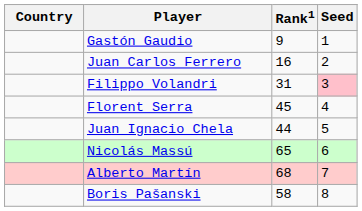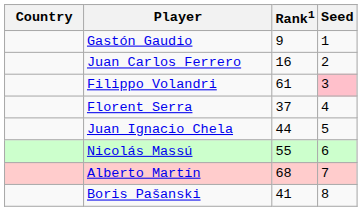 <table class="sortable wikitable">
 <tr>
 <th width="70">Country</th>
 <th width="175">Player</th>
 <th>Rank<sup>1</sup></th>
 <th>Seed</th>
 </tr>
 <tr>
 <td></td>
 <td><a href='#'>Gastón Gaudio</a></td>
 <td>9</td>
 <td>1</td>
 </tr>
 <tr>
 <td></td>
 <td><a href='#'>Juan Carlos Ferrero</a></td>
 <td>16</td>
 <td>2</td>
 </tr>
 <tr>
 <td></td>
 <td><a href='#'>Filippo Volandri</a></td>
-<td>31</td>
+<td>61</td>
 <td style="background: pink;">3</td>
 </tr>
 <tr>
 <td></td>
 <td><a href='#'>Florent Serra</a></td>
-<td>45</td>
+<td>37</td>
 <td>4</td>
 </tr>
 <tr>
 <td></td>
 <td><a href='#'>Juan Ignacio Chela</a></td>
 <td>44</td>
 <td>5</td>
 </tr>
 <tr style="background:#cfc;">
 <td></td>
 <td><a href='#'>Nicolás Massú</a></td>
-<td>65</td>
+<td>55</td>
 <td>6</td>
 </tr>
 <tr style="background:#fcc;">
 <td></td>
 <td><a href='#'>Alberto Martín</a></td>
 <td>68</td>
 <td>7</td>
 </tr>
 <tr>
 <td></td>
 <td><a href='#'>Boris Pašanski</a></td>
-<td>58</td>
+<td>41</td>
 <td>8</td>
 </tr>
 </table>
